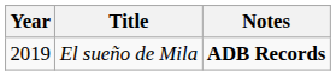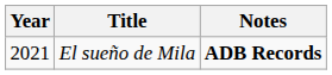 <table class="wikitable">
 <tr>
 <th>Year</th>
 <th>Title</th>
 <th>Notes</th>
 </tr>
 <tr>
-<td>2019</td>
+<td>2021</td>
 <td><em>El sueño de Mila</em></td>
 <td><strong>ADB Records</strong></td>
 </tr>
 </table>
